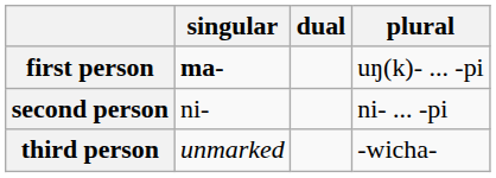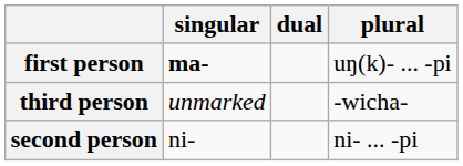 <table class="wikitable">
 <tr>
 <th></th>
 <th>singular</th>
 <th>dual</th>
 <th>plural</th>
 </tr>
 <tr>
 <th>first person</th>
 <td><strong>ma-</strong></td>
 <td></td>
 <td>uŋ(k)- ... -pi</td>
 </tr>
 <tr>
+<th>third person</th>
+<td><em>unmarked</em></td>
+<td></td>
+<td>-wicha-</td>
+</tr>
+<tr>
 <th>second person</th>
 <td>ni-</td>
 <td></td>
 <td>ni- ... -pi</td>
 </tr>
-<tr>
-<th>third person</th>
-<td><em>unmarked</em></td>
-<td></td>
-<td>-wicha-</td>
-</tr>
 </table>
